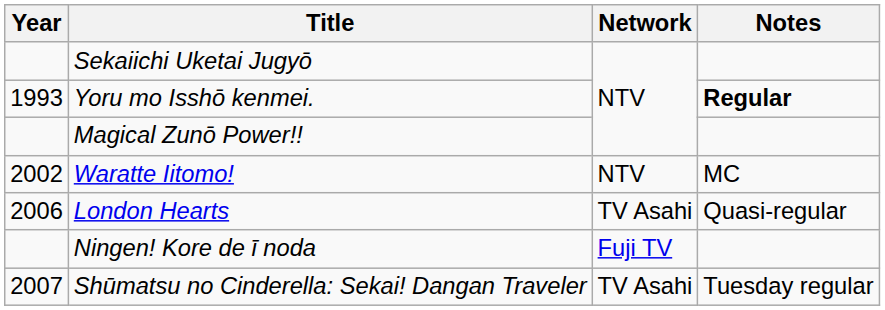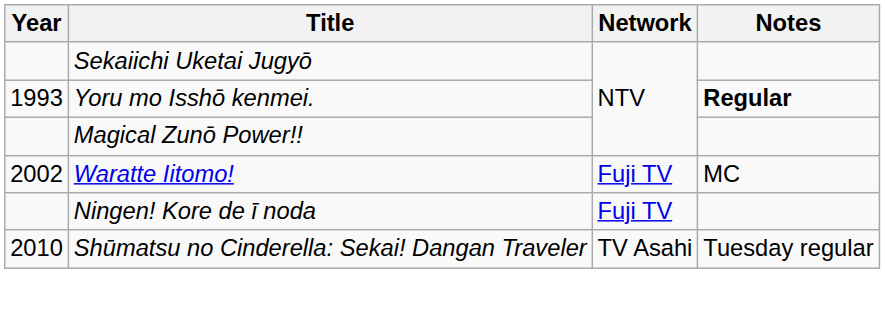 <table class="wikitable">
 <tr>
 <th>Year</th>
 <th>Title</th>
 <th>Network</th>
 <th>Notes</th>
 </tr>
 <tr>
 <td></td>
 <td><em>Sekaiichi Uketai Jugyō</em></td>
 <td rowspan="3">NTV</td>
 <td></td>
 </tr>
 <tr>
 <td>1993</td>
 <td><em>Yoru mo Isshō kenmei.</em></td>
 <td><strong>Regular</strong></td>
 </tr>
 <tr>
 <td></td>
 <td><em>Magical Zunō Power!!</em></td>
 <td></td>
 </tr>
 <tr>
 <td>2002</td>
 <td><em><a href='#'>Waratte Iitomo!</a></em></td>
-<td>NTV</td>
+<td><a href='#'>Fuji TV</a></td>
 <td>MC</td>
-</tr>
-<tr>
-<td>2006</td>
-<td><em><a href='#'>London Hearts</a></em></td>
-<td>TV Asahi</td>
-<td>Quasi-regular</td>
 </tr>
 <tr>
 <td></td>
 <td><em>Ningen! Kore de ī noda</em></td>
 <td><a href='#'>Fuji TV</a></td>
 <td></td>
 </tr>
 <tr>
-<td>2007</td>
+<td>2010</td>
 <td><em>Shūmatsu no Cinderella: Sekai! Dangan Traveler</em></td>
 <td>TV Asahi</td>
 <td>Tuesday regular</td>
 </tr>
 </table>
